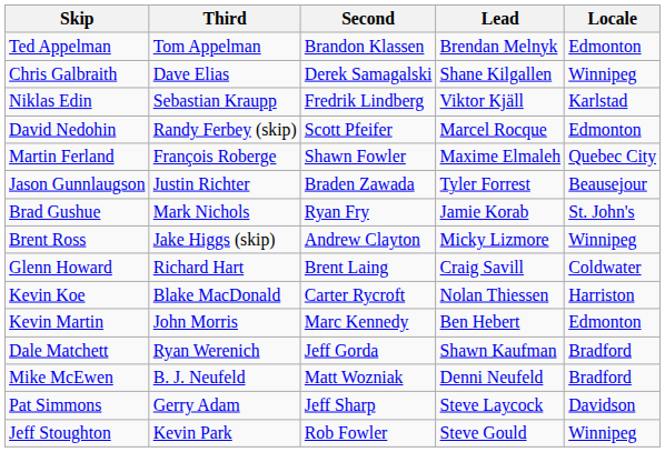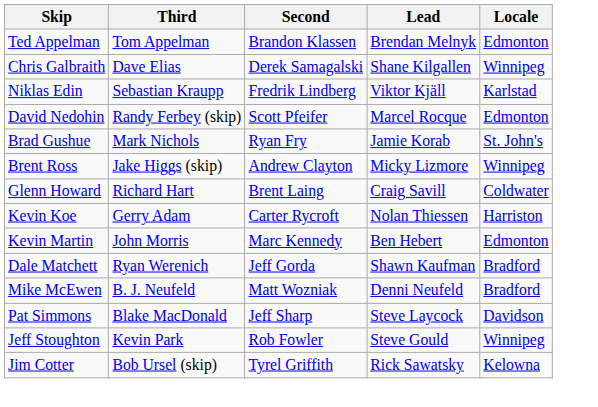 <table class="wikitable">
 <tr>
 <th>Skip</th>
 <th>Third</th>
 <th>Second</th>
 <th>Lead</th>
 <th>Locale</th>
 </tr>
 <tr>
 <td><a href='#'>Ted Appelman</a></td>
 <td><a href='#'>Tom Appelman</a></td>
 <td><a href='#'>Brandon Klassen</a></td>
 <td><a href='#'>Brendan Melnyk</a></td>
 <td><a href='#'>Edmonton</a></td>
 </tr>
 <tr>
 <td><a href='#'>Chris Galbraith</a></td>
 <td><a href='#'>Dave Elias</a></td>
 <td><a href='#'>Derek Samagalski</a></td>
 <td><a href='#'>Shane Kilgallen</a></td>
 <td><a href='#'>Winnipeg</a></td>
 </tr>
 <tr>
 <td><a href='#'>Niklas Edin</a></td>
 <td><a href='#'>Sebastian Kraupp</a></td>
 <td><a href='#'>Fredrik Lindberg</a></td>
 <td><a href='#'>Viktor Kjäll</a></td>
 <td><a href='#'>Karlstad</a></td>
 </tr>
 <tr>
 <td><a href='#'>David Nedohin</a></td>
 <td><a href='#'>Randy Ferbey</a> (skip)</td>
 <td><a href='#'>Scott Pfeifer</a></td>
 <td><a href='#'>Marcel Rocque</a></td>
 <td><a href='#'>Edmonton</a></td>
 </tr>
 <tr>
-<td><a href='#'>Martin Ferland</a></td>
-<td><a href='#'>François Roberge</a></td>
-<td><a href='#'>Shawn Fowler</a></td>
-<td><a href='#'>Maxime Elmaleh</a></td>
-<td><a href='#'>Quebec City</a></td>
-</tr>
-<tr>
-<td><a href='#'>Jason Gunnlaugson</a></td>
-<td><a href='#'>Justin Richter</a></td>
-<td><a href='#'>Braden Zawada</a></td>
-<td><a href='#'>Tyler Forrest</a></td>
-<td><a href='#'>Beausejour</a></td>
-</tr>
-<tr>
 <td><a href='#'>Brad Gushue</a></td>
 <td><a href='#'>Mark Nichols</a></td>
 <td><a href='#'>Ryan Fry</a></td>
 <td><a href='#'>Jamie Korab</a></td>
 <td><a href='#'>St. John's</a></td>
 </tr>
 <tr>
 <td><a href='#'>Brent Ross</a></td>
 <td><a href='#'>Jake Higgs</a> (skip)</td>
 <td><a href='#'>Andrew Clayton</a></td>
 <td><a href='#'>Micky Lizmore</a></td>
 <td><a href='#'>Winnipeg</a></td>
 </tr>
 <tr>
 <td><a href='#'>Glenn Howard</a></td>
 <td><a href='#'>Richard Hart</a></td>
 <td><a href='#'>Brent Laing</a></td>
 <td><a href='#'>Craig Savill</a></td>
 <td><a href='#'>Coldwater</a></td>
 </tr>
 <tr>
 <td><a href='#'>Kevin Koe</a></td>
-<td><a href='#'>Blake MacDonald</a></td>
+<td><a href='#'>Gerry Adam</a></td>
 <td><a href='#'>Carter Rycroft</a></td>
 <td><a href='#'>Nolan Thiessen</a></td>
 <td><a href='#'>Harriston</a></td>
 </tr>
 <tr>
 <td><a href='#'>Kevin Martin</a></td>
 <td><a href='#'>John Morris</a></td>
 <td><a href='#'>Marc Kennedy</a></td>
 <td><a href='#'>Ben Hebert</a></td>
 <td><a href='#'>Edmonton</a></td>
 </tr>
 <tr>
 <td><a href='#'>Dale Matchett</a></td>
 <td><a href='#'>Ryan Werenich</a></td>
 <td><a href='#'>Jeff Gorda</a></td>
 <td><a href='#'>Shawn Kaufman</a></td>
 <td><a href='#'>Bradford</a></td>
 </tr>
 <tr>
 <td><a href='#'>Mike McEwen</a></td>
 <td><a href='#'>B. J. Neufeld</a></td>
 <td><a href='#'>Matt Wozniak</a></td>
 <td><a href='#'>Denni Neufeld</a></td>
 <td><a href='#'>Bradford</a></td>
 </tr>
 <tr>
 <td><a href='#'>Pat Simmons</a></td>
-<td><a href='#'>Gerry Adam</a></td>
+<td><a href='#'>Blake MacDonald</a></td>
 <td><a href='#'>Jeff Sharp</a></td>
 <td><a href='#'>Steve Laycock</a></td>
 <td><a href='#'>Davidson</a></td>
 </tr>
 <tr>
 <td><a href='#'>Jeff Stoughton</a></td>
 <td><a href='#'>Kevin Park</a></td>
 <td><a href='#'>Rob Fowler</a></td>
 <td><a href='#'>Steve Gould</a></td>
 <td><a href='#'>Winnipeg</a></td>
 </tr>
+<tr>
+<td><a href='#'>Jim Cotter</a></td>
+<td><a href='#'>Bob Ursel</a> (skip)</td>
+<td><a href='#'>Tyrel Griffith</a></td>
+<td><a href='#'>Rick Sawatsky</a></td>
+<td><a href='#'>Kelowna</a></td>
+</tr>
 </table>
